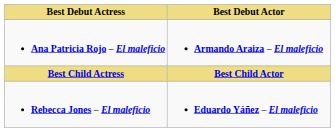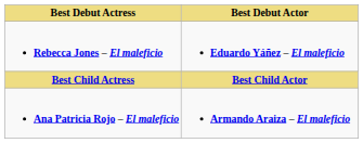 <table class="wikitable">
 <tr>
 <th style="background:#EEDD82; width:50%">Best Debut Actress</th>
 <th style="background:#EEDD82; width:50%">Best Debut Actor</th>
 </tr>
 <tr>
-<td valign="top"><br><ul><li><strong><a href='#'>Ana Patricia Rojo</a></strong> – <strong><em><a href='#'>El maleficio</a></em></strong></li></ul></td>
-<td valign="top"><br><ul><li><strong><a href='#'>Armando Araiza</a></strong> – <strong><em><a href='#'>El maleficio</a></em></strong></li></ul></td>
+<td valign="top"><br><ul><li><strong><a href='#'>Rebecca Jones</a></strong> – <strong><em><a href='#'>El maleficio</a></em></strong></li></ul></td>
+<td valign="top"><br><ul><li><strong><a href='#'>Eduardo Yáñez</a></strong> – <strong><em><a href='#'>El maleficio</a></em></strong></li></ul></td>
 </tr>
 <tr>
 <th style="background:#EEDD82; width:50%"><a href='#'>Best Child Actress</a></th>
 <th style="background:#EEDD82; width:50%"><a href='#'>Best Child Actor</a></th>
 </tr>
 <tr>
-<td valign="top"><br><ul><li><strong><a href='#'>Rebecca Jones</a></strong> – <strong><em><a href='#'>El maleficio</a></em></strong></li></ul></td>
-<td valign="top"><br><ul><li><strong><a href='#'>Eduardo Yáñez</a></strong> – <strong><em><a href='#'>El maleficio</a></em></strong></li></ul></td>
+<td valign="top"><br><ul><li><strong><a href='#'>Ana Patricia Rojo</a></strong> – <strong><em><a href='#'>El maleficio</a></em></strong></li></ul></td>
+<td valign="top"><br><ul><li><strong><a href='#'>Armando Araiza</a></strong> – <strong><em><a href='#'>El maleficio</a></em></strong></li></ul></td>
 </tr>
 </table>
